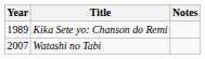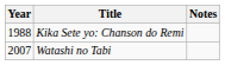 <table class="wikitable">
 <tr>
 <th>Year</th>
 <th>Title</th>
 <th>Notes</th>
 </tr>
 <tr>
-<td>1989</td>
+<td>1988</td>
 <td><em>Kika Sete yo: Chanson do Remi</em></td>
 <td></td>
 </tr>
 <tr>
 <td>2007</td>
 <td><em>Watashi no Tabi</em></td>
 <td></td>
 </tr>
 </table>
